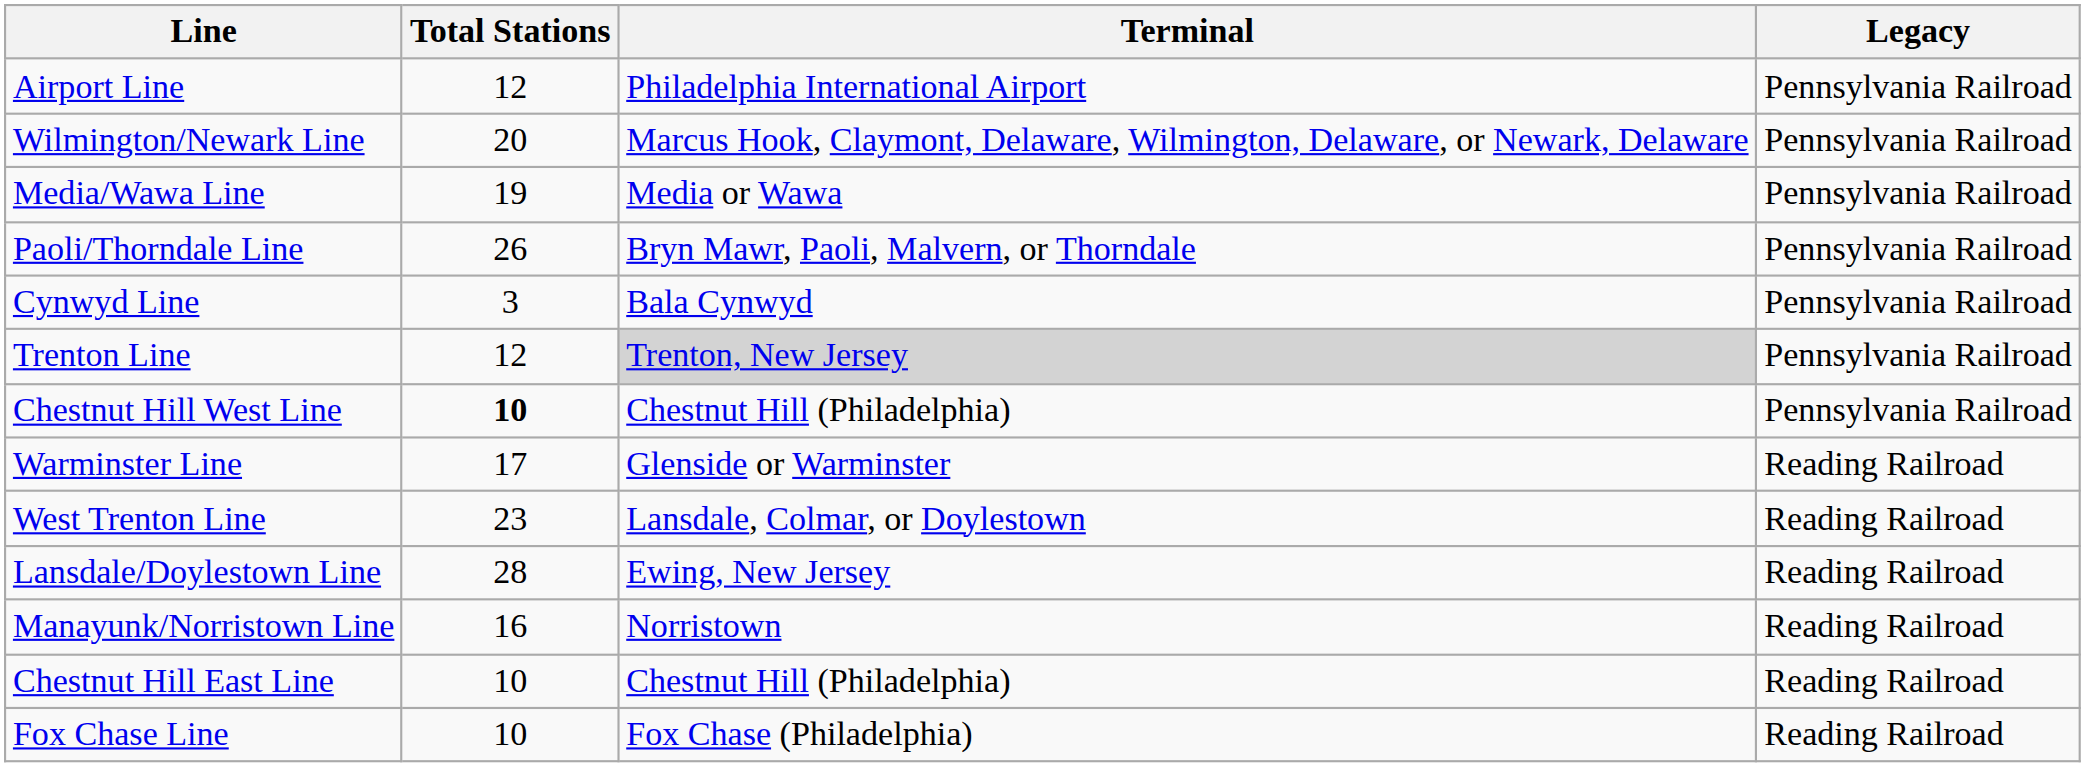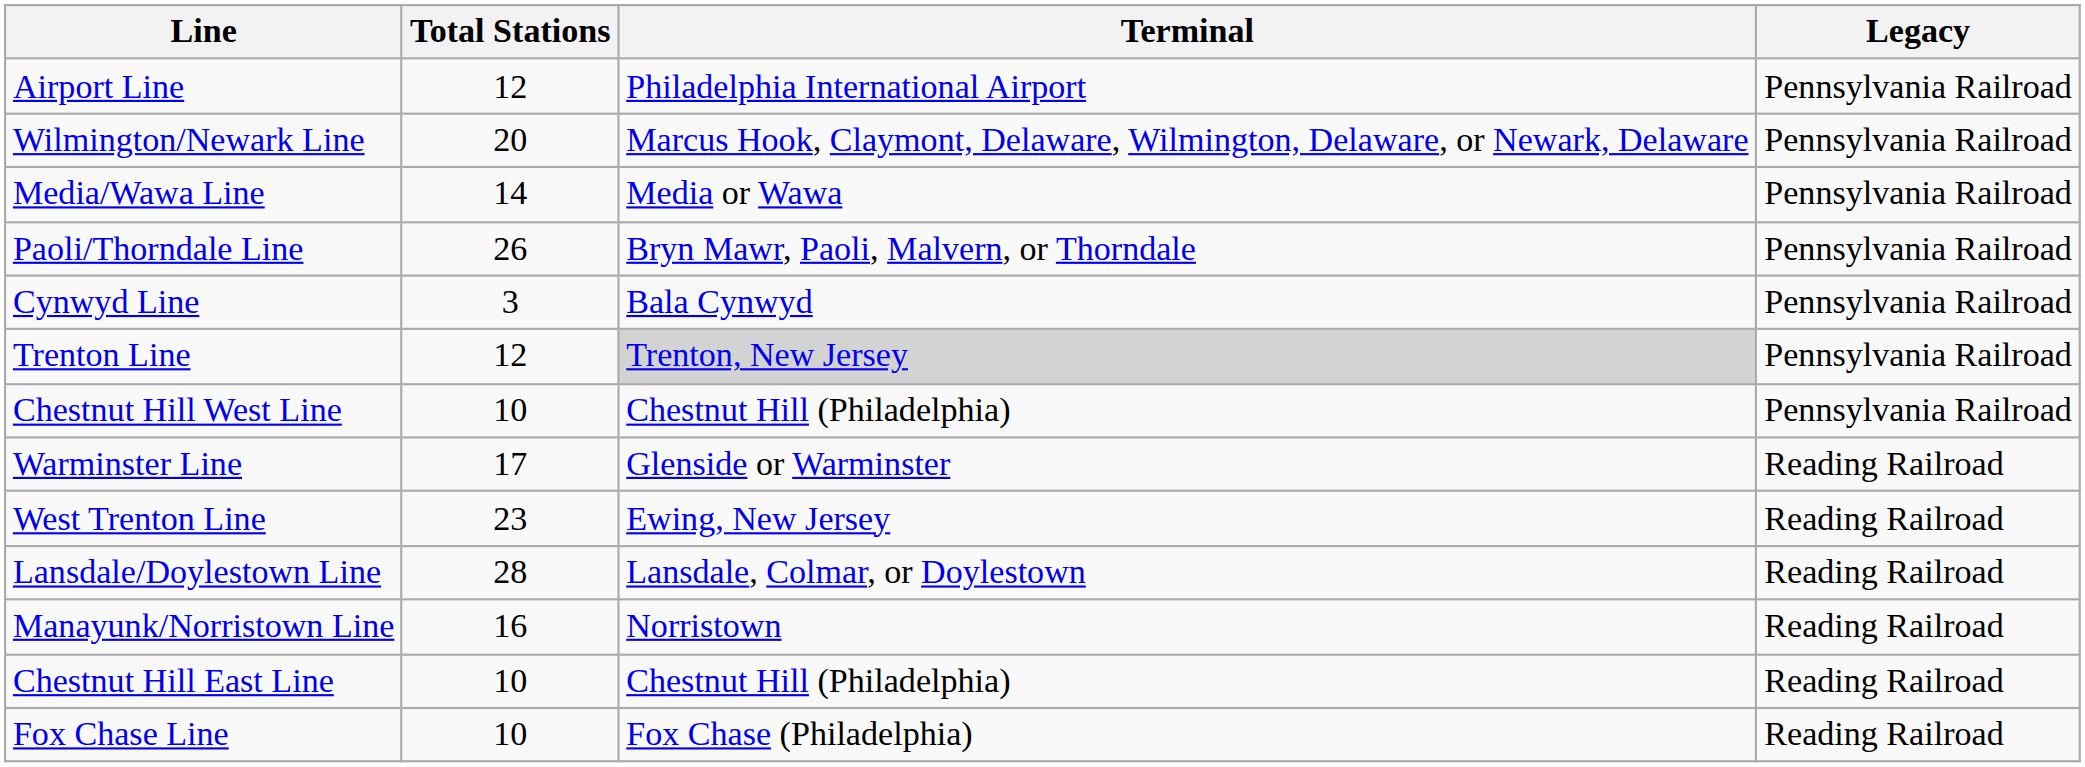 <table class="wikitable">
 <tr>
 <th>Line</th>
 <th>Total Stations</th>
 <th>Terminal</th>
 <th>Legacy</th>
 </tr>
 <tr>
 <td><a href='#'>Airport Line</a></td>
 <td align="center">12</td>
 <td><a href='#'>Philadelphia International Airport</a></td>
 <td>Pennsylvania Railroad</td>
 </tr>
 <tr>
 <td><a href='#'>Wilmington/Newark Line</a></td>
 <td align="center">20</td>
 <td><a href='#'>Marcus Hook</a>, <a href='#'>Claymont, Delaware</a>, <a href='#'>Wilmington, Delaware</a>, or <a href='#'>Newark, Delaware</a></td>
 <td>Pennsylvania Railroad</td>
 </tr>
 <tr>
 <td><a href='#'>Media/Wawa Line</a></td>
-<td align="center">19</td>
+<td align="center">14</td>
 <td><a href='#'>Media</a> or <a href='#'>Wawa</a></td>
 <td>Pennsylvania Railroad</td>
 </tr>
 <tr>
 <td><a href='#'>Paoli/Thorndale Line</a></td>
 <td align="center">26</td>
 <td><a href='#'>Bryn Mawr</a>, <a href='#'>Paoli</a>, <a href='#'>Malvern</a>, or <a href='#'>Thorndale</a></td>
 <td>Pennsylvania Railroad</td>
 </tr>
 <tr>
 <td><a href='#'>Cynwyd Line</a></td>
 <td align="center">3</td>
 <td><a href='#'>Bala Cynwyd</a></td>
 <td>Pennsylvania Railroad</td>
 </tr>
 <tr>
 <td><a href='#'>Trenton Line</a></td>
 <td align="center">12</td>
 <td style="background: lightgrey;"><a href='#'>Trenton, New Jersey</a></td>
 <td>Pennsylvania Railroad</td>
 </tr>
 <tr>
 <td><a href='#'>Chestnut Hill West Line</a></td>
-<td align="center"><strong>10</strong></td>
+<td align="center">10</td>
 <td><a href='#'>Chestnut Hill</a> (Philadelphia)</td>
 <td>Pennsylvania Railroad</td>
 </tr>
 <tr>
 <td><a href='#'>Warminster Line</a></td>
 <td align="center">17</td>
 <td><a href='#'>Glenside</a> or <a href='#'>Warminster</a></td>
 <td>Reading Railroad</td>
 </tr>
 <tr>
 <td><a href='#'>West Trenton Line</a></td>
 <td align="center">23</td>
-<td><a href='#'>Lansdale</a>, <a href='#'>Colmar</a>, or <a href='#'>Doylestown</a></td>
+<td><a href='#'>Ewing, New Jersey</a></td>
 <td>Reading Railroad</td>
 </tr>
 <tr>
 <td><a href='#'>Lansdale/Doylestown Line</a></td>
 <td align="center">28</td>
-<td><a href='#'>Ewing, New Jersey</a></td>
+<td><a href='#'>Lansdale</a>, <a href='#'>Colmar</a>, or <a href='#'>Doylestown</a></td>
 <td>Reading Railroad</td>
 </tr>
 <tr>
 <td><a href='#'>Manayunk/Norristown Line</a></td>
 <td align="center">16</td>
 <td><a href='#'>Norristown</a></td>
 <td>Reading Railroad</td>
 </tr>
 <tr>
 <td><a href='#'>Chestnut Hill East Line</a></td>
 <td align="center">10</td>
 <td><a href='#'>Chestnut Hill</a> (Philadelphia)</td>
 <td>Reading Railroad</td>
 </tr>
 <tr>
 <td><a href='#'>Fox Chase Line</a></td>
 <td align="center">10</td>
 <td><a href='#'>Fox Chase</a> (Philadelphia)</td>
 <td>Reading Railroad</td>
 </tr>
 </table>
